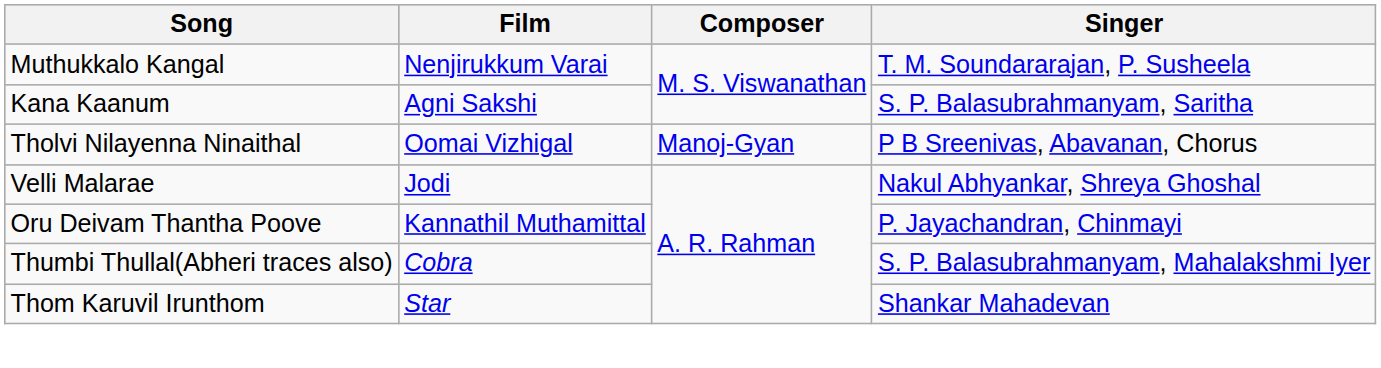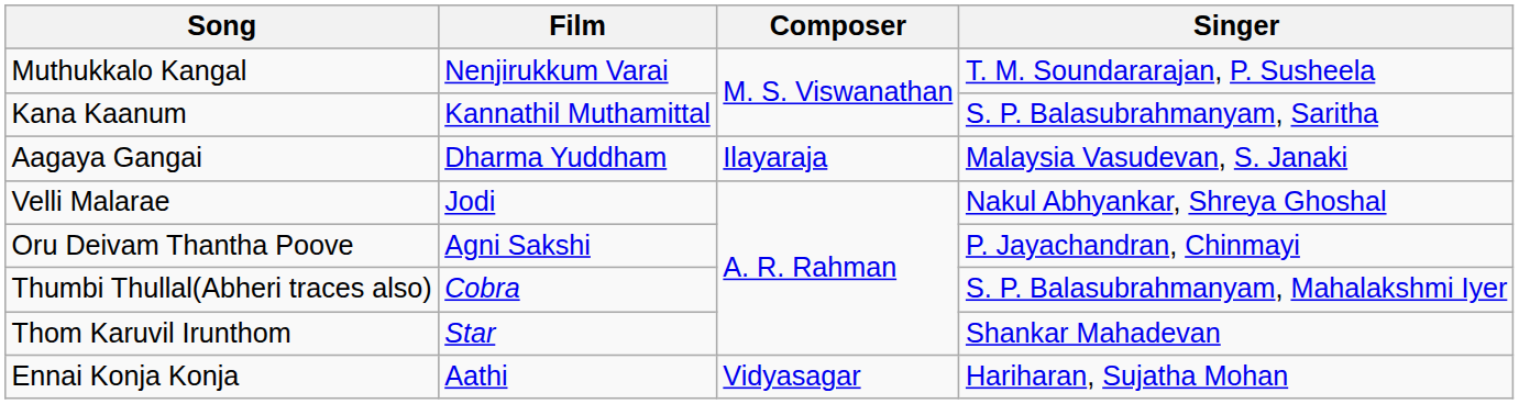 <table class="wikitable">
 <tr>
 <th>Song</th>
 <th>Film</th>
 <th>Composer</th>
 <th>Singer</th>
 </tr>
 <tr>
 <td>Muthukkalo Kangal</td>
 <td><a href='#'>Nenjirukkum Varai</a></td>
 <td rowspan=2><a href='#'>M. S. Viswanathan</a></td>
 <td><a href='#'>T. M. Soundararajan</a>, <a href='#'>P. Susheela</a></td>
 </tr>
 <tr>
 <td>Kana Kaanum</td>
-<td><a href='#'>Agni Sakshi</a></td>
+<td><a href='#'>Kannathil Muthamittal</a></td>
 <td><a href='#'>S. P. Balasubrahmanyam</a>, <a href='#'>Saritha</a></td>
 </tr>
 <tr>
-<td>Tholvi Nilayenna Ninaithal</td>
-<td><a href='#'>Oomai Vizhigal</a></td>
-<td><a href='#'>Manoj-Gyan</a></td>
-<td><a href='#'>P B Sreenivas</a>, <a href='#'>Abavanan</a>, Chorus</td>
+<td>Aagaya Gangai</td>
+<td><a href='#'>Dharma Yuddham</a></td>
+<td><a href='#'>Ilayaraja</a></td>
+<td><a href='#'>Malaysia Vasudevan</a>, <a href='#'>S. Janaki</a></td>
 </tr>
 <tr>
 <td>Velli Malarae</td>
 <td><a href='#'>Jodi</a></td>
 <td rowspan=4><a href='#'>A. R. Rahman</a></td>
 <td><a href='#'>Nakul Abhyankar</a>, <a href='#'>Shreya Ghoshal</a></td>
 </tr>
 <tr>
 <td>Oru Deivam Thantha Poove</td>
-<td><a href='#'>Kannathil Muthamittal</a></td>
+<td><a href='#'>Agni Sakshi</a></td>
 <td><a href='#'>P. Jayachandran</a>, <a href='#'>Chinmayi</a></td>
 </tr>
 <tr>
 <td>Thumbi Thullal(Abheri traces also)</td>
 <td><em><a href='#'>Cobra</a></em></td>
 <td><a href='#'>S. P. Balasubrahmanyam</a>, <a href='#'>Mahalakshmi Iyer</a></td>
 </tr>
 <tr>
 <td>Thom Karuvil Irunthom</td>
 <td><em><a href='#'>Star</a></em></td>
 <td><a href='#'>Shankar Mahadevan</a></td>
 </tr>
+<tr megh atel>
+<td>Ennai Konja Konja</td>
+<td><a href='#'>Aathi</a></td>
+<td><a href='#'>Vidyasagar</a></td>
+<td><a href='#'>Hariharan</a>, <a href='#'>Sujatha Mohan</a></td>
+</tr>
 </table>
